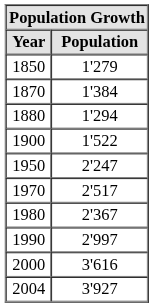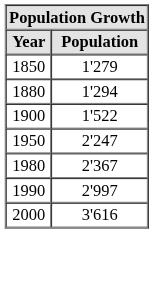 <table border="1" cellpadding="2" cellspacing="0" align="right" style="margin-left:0.5em;" style="border-collapse: collapse; margin-left:1em;">
 <tr bgcolor="#E3E3E3">
 <th colspan="2">Population Growth</th>
 </tr>
 <tr bgcolor="#E3E3E3">
 <th>Year</th>
 <th>Population</th>
 </tr>
 <tr>
 <td align="center">1850</td>
 <td align="center">1'279</td>
-</tr>
-<tr>
-<td align="center">1870</td>
-<td align="center">1'384</td>
 </tr>
 <tr>
 <td align="center">1880</td>
 <td align="center">1'294</td>
 </tr>
 <tr>
 <td align="center">1900</td>
 <td align="center">1'522</td>
 </tr>
 <tr>
 <td align="center">1950</td>
 <td align="center">2'247</td>
 </tr>
 <tr>
-<td align="center">1970</td>
-<td align="center">2'517</td>
-</tr>
-<tr>
 <td align="center">1980</td>
 <td align="center">2'367</td>
 </tr>
 <tr>
 <td align="center">1990</td>
 <td align="center">2'997</td>
 </tr>
 <tr>
 <td align="center">2000</td>
 <td align="center">3'616</td>
 </tr>
-<tr>
-<td align="center">2004</td>
-<td align="center">3'927</td>
-</tr>
 </table>
